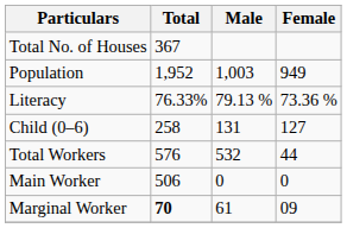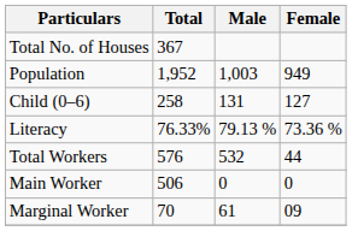 <table class="wikitable sortable">
 <tr>
 <th>Particulars</th>
 <th>Total</th>
 <th>Male</th>
 <th>Female</th>
 </tr>
 <tr>
 <td>Total No. of Houses</td>
 <td>367</td>
 <td></td>
 <td></td>
 </tr>
 <tr>
 <td>Population</td>
 <td>1,952</td>
 <td>1,003</td>
 <td>949</td>
 </tr>
 <tr>
+<td>Child (0–6)</td>
+<td>258</td>
+<td>131</td>
+<td>127</td>
+</tr>
+<tr>
 <td>Literacy</td>
 <td>76.33%</td>
 <td>79.13  %</td>
 <td>73.36   %</td>
-</tr>
-<tr>
-<td>Child (0–6)</td>
-<td>258</td>
-<td>131</td>
-<td>127</td>
 </tr>
 <tr>
 <td>Total Workers</td>
 <td>576</td>
 <td>532</td>
 <td>44</td>
 </tr>
 <tr>
 <td>Main Worker</td>
 <td>506</td>
 <td>0</td>
 <td>0</td>
 </tr>
 <tr>
 <td>Marginal Worker</td>
-<td><strong>70</strong></td>
+<td>70</td>
 <td>61</td>
 <td>09</td>
 </tr>
 <tr>
 </tr>
 </table>
